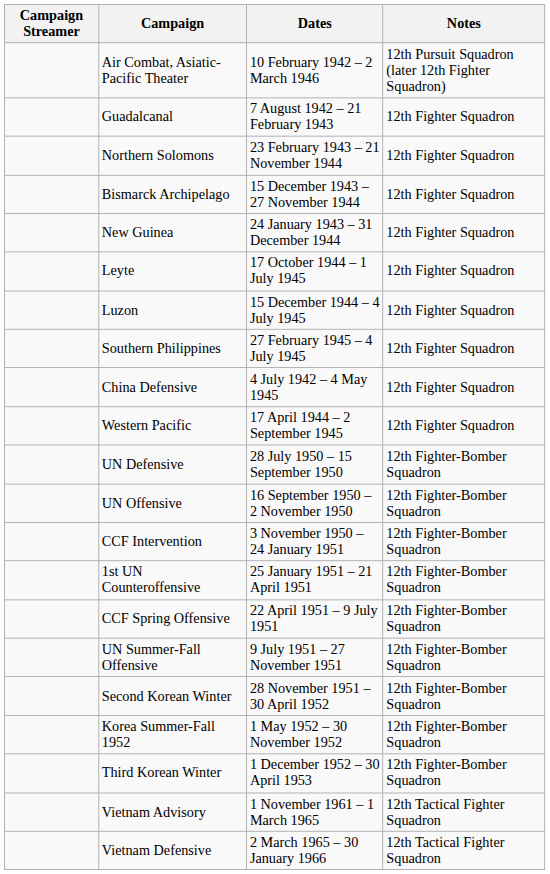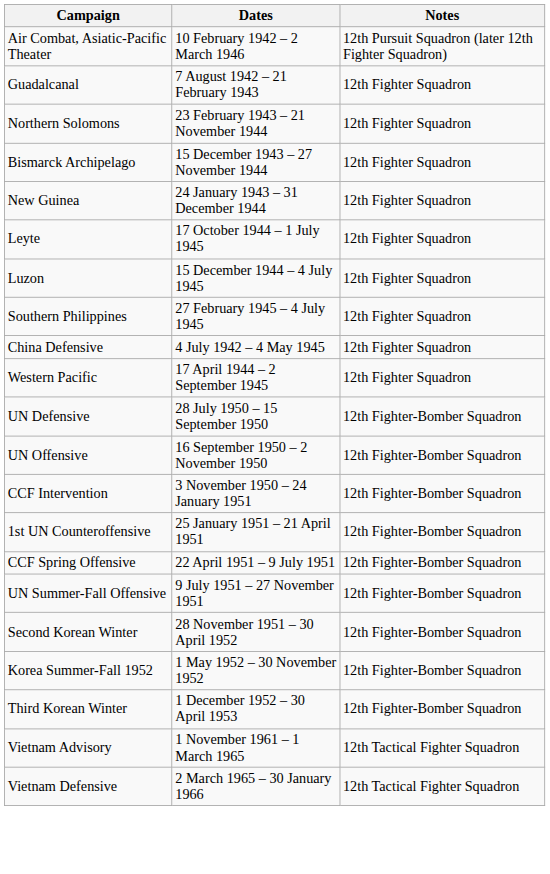 <table class="wikitable">
 <tr style="background:#efefef;">
-<th>Campaign Streamer</th>
 <th>Campaign</th>
 <th>Dates</th>
 <th>Notes</th>
 </tr>
 <tr>
-<td></td>
 <td>Air Combat, Asiatic-Pacific Theater</td>
 <td>10 February 1942 – 2 March 1946</td>
 <td>12th Pursuit Squadron (later 12th Fighter Squadron)</td>
 </tr>
 <tr>
-<td></td>
 <td>Guadalcanal</td>
 <td>7 August 1942 – 21 February 1943</td>
 <td>12th Fighter Squadron</td>
 </tr>
 <tr>
-<td></td>
 <td>Northern Solomons</td>
 <td>23 February 1943 – 21 November 1944</td>
 <td>12th Fighter Squadron</td>
 </tr>
 <tr>
-<td></td>
 <td>Bismarck Archipelago</td>
 <td>15 December 1943 – 27 November 1944</td>
 <td>12th Fighter Squadron</td>
 </tr>
 <tr>
-<td></td>
 <td>New Guinea</td>
 <td>24 January 1943 – 31 December 1944</td>
 <td>12th Fighter Squadron</td>
 </tr>
 <tr>
-<td></td>
 <td>Leyte</td>
 <td>17 October 1944 – 1 July 1945</td>
 <td>12th Fighter Squadron</td>
 </tr>
 <tr>
-<td></td>
 <td>Luzon</td>
 <td>15 December 1944 – 4 July 1945</td>
 <td>12th Fighter Squadron</td>
 </tr>
 <tr>
-<td></td>
 <td>Southern Philippines</td>
 <td>27 February 1945 – 4 July 1945</td>
 <td>12th Fighter Squadron</td>
 </tr>
 <tr>
-<td></td>
 <td>China Defensive</td>
 <td>4 July 1942 – 4 May 1945</td>
 <td>12th Fighter Squadron</td>
 </tr>
 <tr>
-<td></td>
 <td>Western Pacific</td>
 <td>17 April 1944 – 2 September 1945</td>
 <td>12th Fighter Squadron</td>
 </tr>
 <tr>
-<td></td>
 <td>UN Defensive</td>
 <td>28 July 1950 – 15 September 1950</td>
 <td>12th Fighter-Bomber Squadron</td>
 </tr>
 <tr>
-<td></td>
 <td>UN Offensive</td>
 <td>16 September 1950 – 2 November 1950</td>
 <td>12th Fighter-Bomber Squadron</td>
 </tr>
 <tr>
-<td></td>
 <td>CCF Intervention</td>
 <td>3 November 1950 – 24 January 1951</td>
 <td>12th Fighter-Bomber Squadron</td>
 </tr>
 <tr>
-<td></td>
 <td>1st UN Counteroffensive</td>
 <td>25 January 1951 – 21 April 1951</td>
 <td>12th Fighter-Bomber Squadron</td>
 </tr>
 <tr>
-<td></td>
 <td>CCF Spring Offensive</td>
 <td>22 April 1951 – 9 July 1951</td>
 <td>12th Fighter-Bomber Squadron</td>
 </tr>
 <tr>
-<td></td>
 <td>UN Summer-Fall Offensive</td>
 <td>9 July 1951 – 27 November 1951</td>
 <td>12th Fighter-Bomber Squadron</td>
 </tr>
 <tr>
-<td></td>
 <td>Second Korean Winter</td>
 <td>28 November 1951 – 30 April 1952</td>
 <td>12th Fighter-Bomber Squadron</td>
 </tr>
 <tr>
-<td></td>
 <td>Korea Summer-Fall 1952</td>
 <td>1 May 1952 – 30 November 1952</td>
 <td>12th Fighter-Bomber Squadron</td>
 </tr>
 <tr>
-<td></td>
 <td>Third Korean Winter</td>
 <td>1 December 1952 – 30 April 1953</td>
 <td>12th Fighter-Bomber Squadron</td>
 </tr>
 <tr>
-<td></td>
 <td>Vietnam Advisory</td>
 <td>1 November 1961 – 1 March 1965</td>
 <td>12th Tactical Fighter Squadron</td>
 </tr>
 <tr>
-<td></td>
 <td>Vietnam Defensive</td>
 <td>2 March 1965 – 30 January 1966</td>
 <td>12th Tactical Fighter Squadron</td>
 </tr>
 </table>
